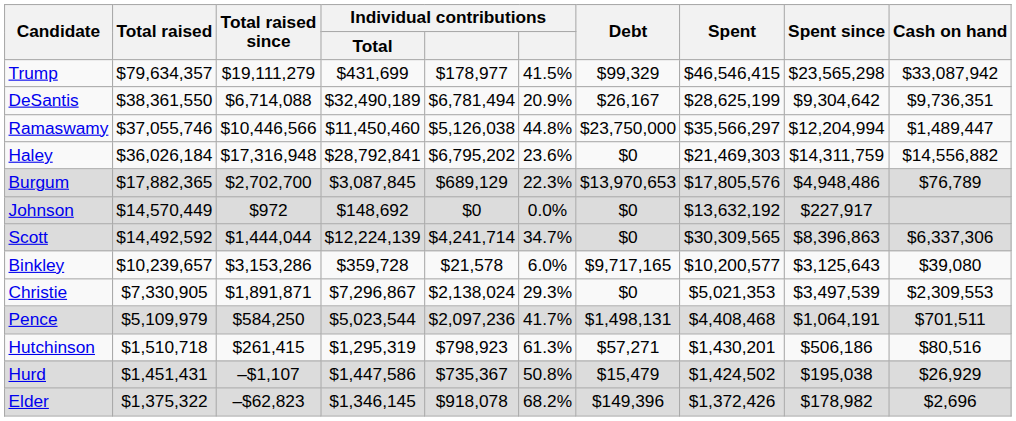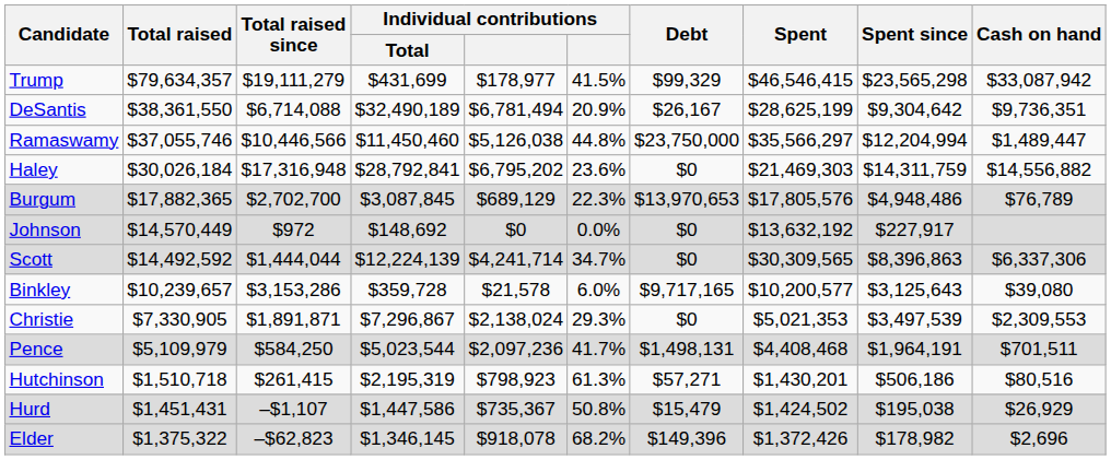 <table class="wikitable sortable" style="text-align:center;">
 <tr>
 <th scope="col" rowspan=2>Candidate</th>
 <th scope="col" data-sort-type=currency rowspan=2>Total raised</th>
 <th scope="col" data-sort-type=currency rowspan=2>Total raised<br>since </th>
 <th scope="col" colspan=3>Individual contributions</th>
 <th scope="col" data-sort-type=currency rowspan=2>Debt</th>
 <th scope="col" data-sort-type=currency rowspan=2>Spent</th>
 <th scope="col" data-sort-type=currency rowspan=2>Spent since<br></th>
 <th scope="col" data-sort-type=currency rowspan=2>Cash on hand</th>
 </tr>
 <tr>
 <th scope="col" data-sort-type=currency>Total</th>
 <th scope="col" data-sort-type=currency></th>
 <th scope="col" data-sort-type=number></th>
 </tr>
 <tr>
 <td style="text-align: left;"><a href='#'>Trump</a></td>
 <td>$79,634,357</td>
 <td>$19,111,279</td>
 <td>$431,699</td>
 <td>$178,977</td>
 <td>41.5%</td>
 <td>$99,329</td>
 <td>$46,546,415</td>
 <td>$23,565,298</td>
 <td>$33,087,942</td>
 </tr>
 <tr>
 <td style="text-align: left;"><a href='#'>DeSantis</a></td>
 <td>$38,361,550</td>
 <td>$6,714,088</td>
 <td>$32,490,189</td>
 <td>$6,781,494</td>
 <td>20.9%</td>
 <td>$26,167</td>
 <td>$28,625,199</td>
 <td>$9,304,642</td>
 <td>$9,736,351</td>
 </tr>
 <tr>
 <td style="text-align: left;"><a href='#'>Ramaswamy</a></td>
 <td>$37,055,746</td>
 <td>$10,446,566</td>
 <td>$11,450,460</td>
 <td>$5,126,038</td>
 <td>44.8%</td>
 <td>$23,750,000</td>
 <td>$35,566,297</td>
 <td>$12,204,994</td>
 <td>$1,489,447</td>
 </tr>
 <tr>
 <td style="text-align: left;"><a href='#'>Haley</a></td>
-<td>$36,026,184</td>
+<td>$30,026,184</td>
 <td>$17,316,948</td>
 <td>$28,792,841</td>
 <td>$6,795,202</td>
 <td>23.6%</td>
 <td>$0</td>
 <td>$21,469,303</td>
 <td>$14,311,759</td>
 <td>$14,556,882</td>
 </tr>
 <tr style=background:gainsboro>
 <td style="text-align: left;"><a href='#'>Burgum</a></td>
 <td>$17,882,365</td>
 <td>$2,702,700</td>
 <td>$3,087,845</td>
 <td>$689,129</td>
 <td>22.3%</td>
 <td>$13,970,653</td>
 <td>$17,805,576</td>
 <td>$4,948,486</td>
 <td>$76,789</td>
 </tr>
 <tr style=background:gainsboro>
 <td style="text-align: left;"><a href='#'>Johnson</a></td>
 <td>$14,570,449</td>
 <td>$972</td>
 <td>$148,692</td>
 <td>$0</td>
 <td>0.0%</td>
 <td>$0</td>
 <td>$13,632,192</td>
 <td>$227,917</td>
 <td><span></span></td>
 </tr>
 <tr style=background:gainsboro>
 <td style="text-align: left;"><a href='#'>Scott</a></td>
 <td>$14,492,592</td>
 <td>$1,444,044</td>
 <td>$12,224,139</td>
 <td>$4,241,714</td>
 <td>34.7%</td>
 <td>$0</td>
 <td>$30,309,565</td>
 <td>$8,396,863</td>
 <td>$6,337,306</td>
 </tr>
 <tr>
 <td style="text-align: left;"><a href='#'>Binkley</a></td>
 <td>$10,239,657</td>
 <td>$3,153,286</td>
 <td>$359,728</td>
 <td>$21,578</td>
 <td>6.0%</td>
 <td>$9,717,165</td>
 <td>$10,200,577</td>
 <td>$3,125,643</td>
 <td>$39,080</td>
 </tr>
 <tr>
 <td style="text-align: left;"><a href='#'>Christie</a></td>
 <td>$7,330,905</td>
 <td>$1,891,871</td>
 <td>$7,296,867</td>
 <td>$2,138,024</td>
 <td>29.3%</td>
 <td>$0</td>
 <td>$5,021,353</td>
 <td>$3,497,539</td>
 <td>$2,309,553</td>
 </tr>
 <tr style=background:gainsboro>
 <td style="text-align: left;"><a href='#'>Pence</a></td>
 <td>$5,109,979</td>
 <td>$584,250</td>
 <td>$5,023,544</td>
 <td>$2,097,236</td>
 <td>41.7%</td>
 <td>$1,498,131</td>
 <td>$4,408,468</td>
-<td>$1,064,191</td>
+<td>$1,964,191</td>
 <td>$701,511</td>
 </tr>
 <tr>
 <td style="text-align: left;"><a href='#'>Hutchinson</a></td>
 <td>$1,510,718</td>
 <td>$261,415</td>
-<td>$1,295,319</td>
+<td>$2,195,319</td>
 <td>$798,923</td>
 <td>61.3%</td>
 <td>$57,271</td>
 <td>$1,430,201</td>
 <td>$506,186</td>
 <td>$80,516</td>
 </tr>
 <tr style=background:gainsboro>
 <td style="text-align: left;"><a href='#'>Hurd</a></td>
 <td>$1,451,431</td>
 <td><span>–$1,107</span></td>
 <td>$1,447,586</td>
 <td>$735,367</td>
 <td>50.8%</td>
 <td>$15,479</td>
 <td>$1,424,502</td>
 <td>$195,038</td>
 <td>$26,929</td>
 </tr>
 <tr style=background:gainsboro>
 <td style="text-align: left;"><a href='#'>Elder</a></td>
 <td>$1,375,322</td>
 <td><span>–$62,823</span></td>
 <td>$1,346,145</td>
 <td>$918,078</td>
 <td>68.2%</td>
 <td>$149,396</td>
 <td>$1,372,426</td>
 <td>$178,982</td>
 <td>$2,696</td>
 </tr>
 </table>
